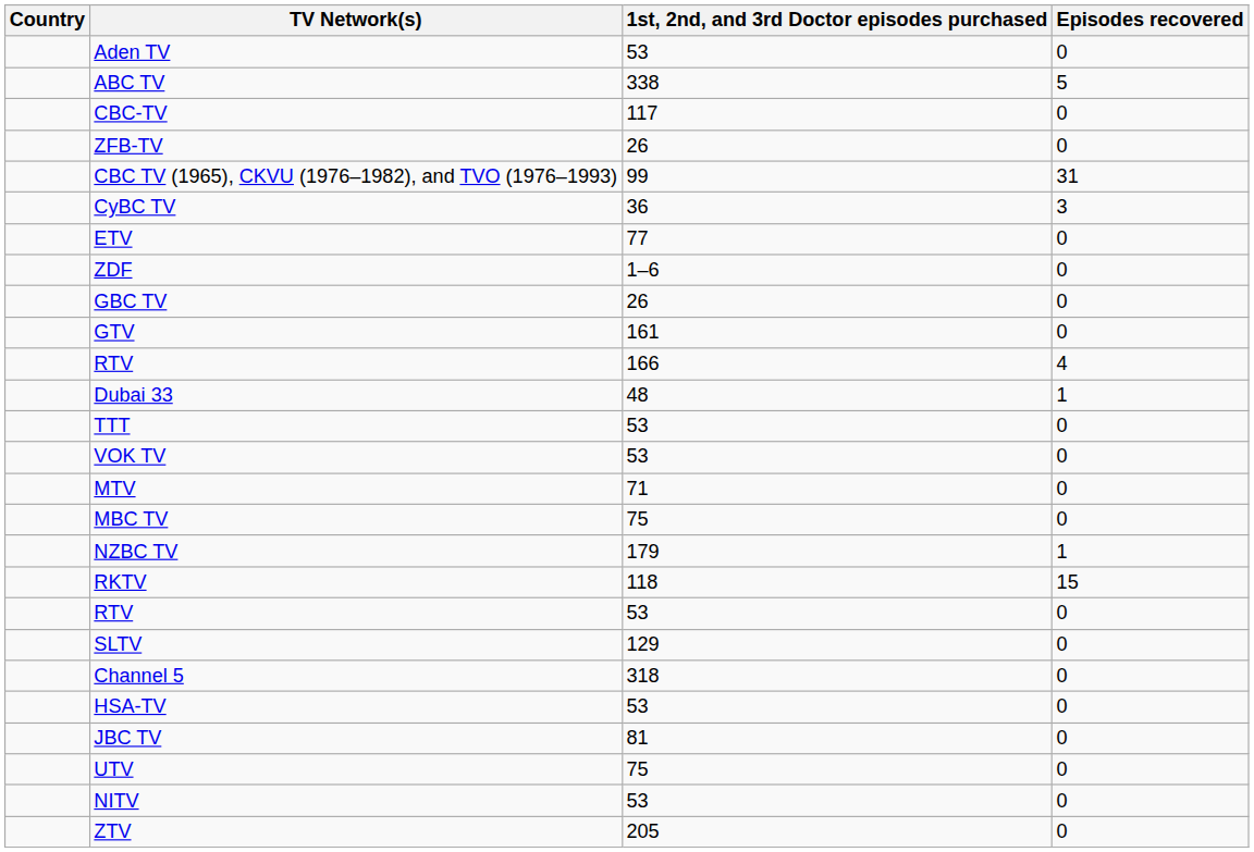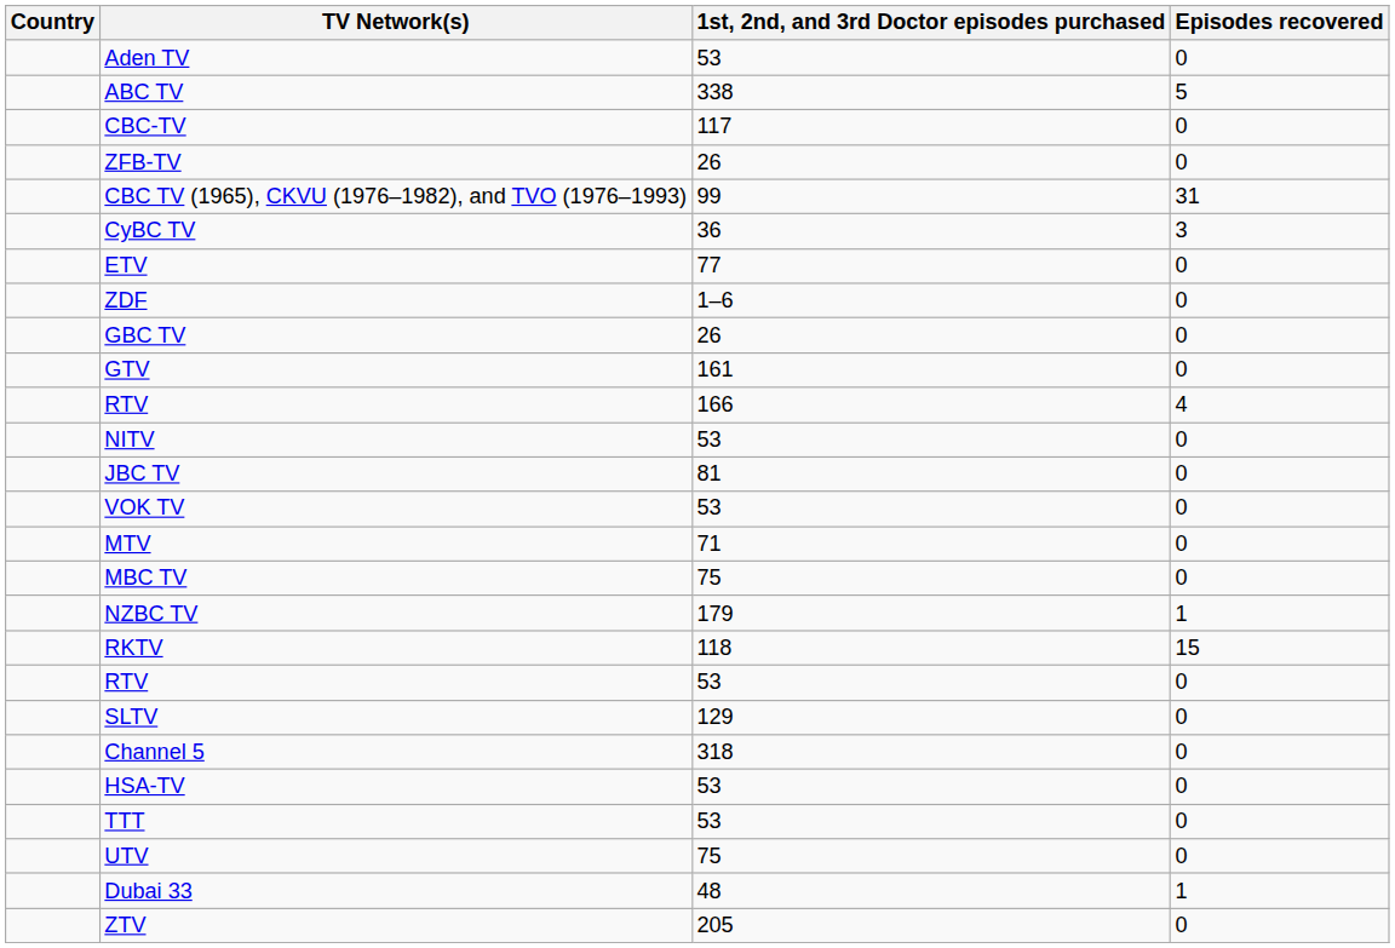 <table class="wikitable">
 <tr>
 <th>Country</th>
 <th>TV Network(s)</th>
 <th>1st, 2nd, and 3rd Doctor episodes purchased</th>
 <th>Episodes recovered</th>
 </tr>
 <tr>
 <td></td>
 <td><a href='#'>Aden TV</a></td>
 <td>53</td>
 <td>0</td>
 </tr>
 <tr>
 <td></td>
 <td><a href='#'>ABC TV</a></td>
 <td>338</td>
 <td>5</td>
 </tr>
 <tr>
 <td></td>
 <td><a href='#'>CBC-TV</a></td>
 <td>117</td>
 <td>0</td>
 </tr>
 <tr>
 <td></td>
 <td><a href='#'>ZFB-TV</a></td>
 <td>26</td>
 <td>0</td>
 </tr>
 <tr>
 <td></td>
 <td><a href='#'>CBC TV</a> (1965), <a href='#'>CKVU</a> (1976–1982), and <a href='#'>TVO</a> (1976–1993)</td>
 <td>99</td>
 <td>31</td>
 </tr>
 <tr>
 <td></td>
 <td><a href='#'>CyBC TV</a></td>
 <td>36</td>
 <td>3</td>
 </tr>
 <tr>
 <td></td>
 <td><a href='#'>ETV</a></td>
 <td>77</td>
 <td>0</td>
 </tr>
 <tr>
 <td></td>
 <td><a href='#'>ZDF</a></td>
 <td>1–6</td>
 <td>0</td>
 </tr>
 <tr>
 <td></td>
 <td><a href='#'>GBC TV</a></td>
 <td>26</td>
 <td>0</td>
 </tr>
 <tr>
 <td></td>
 <td><a href='#'>GTV</a></td>
 <td>161</td>
 <td>0</td>
 </tr>
 <tr>
 <td></td>
 <td><a href='#'>RTV</a></td>
 <td>166</td>
 <td>4</td>
 </tr>
 <tr>
 <td></td>
-<td><a href='#'>Dubai 33</a></td>
-<td>48</td>
-<td>1</td>
+<td><a href='#'>NITV</a></td>
+<td>53</td>
+<td>0</td>
 </tr>
 <tr>
 <td></td>
-<td><a href='#'>TTT</a></td>
-<td>53</td>
+<td><a href='#'>JBC TV</a></td>
+<td>81</td>
 <td>0</td>
 </tr>
 <tr>
 <td></td>
 <td><a href='#'>VOK TV</a></td>
 <td>53</td>
 <td>0</td>
 </tr>
 <tr>
 <td></td>
 <td><a href='#'>MTV</a></td>
 <td>71</td>
 <td>0</td>
 </tr>
 <tr>
 <td></td>
 <td><a href='#'>MBC TV</a></td>
 <td>75</td>
 <td>0</td>
 </tr>
 <tr>
 <td></td>
 <td><a href='#'>NZBC TV</a></td>
 <td>179</td>
 <td>1</td>
 </tr>
 <tr>
 <td></td>
 <td><a href='#'>RKTV</a></td>
 <td>118</td>
 <td>15</td>
 </tr>
 <tr>
 <td></td>
 <td><a href='#'>RTV</a></td>
 <td>53</td>
 <td>0</td>
 </tr>
 <tr>
 <td></td>
 <td><a href='#'>SLTV</a></td>
 <td>129</td>
 <td>0</td>
 </tr>
 <tr>
 <td></td>
 <td><a href='#'>Channel 5</a></td>
 <td>318</td>
 <td>0</td>
 </tr>
 <tr>
 <td></td>
 <td><a href='#'>HSA-TV</a></td>
 <td>53</td>
 <td>0</td>
 </tr>
 <tr>
 <td></td>
-<td><a href='#'>JBC TV</a></td>
-<td>81</td>
+<td><a href='#'>TTT</a></td>
+<td>53</td>
 <td>0</td>
 </tr>
 <tr>
 <td></td>
 <td><a href='#'>UTV</a></td>
 <td>75</td>
 <td>0</td>
 </tr>
 <tr>
 <td></td>
-<td><a href='#'>NITV</a></td>
-<td>53</td>
-<td>0</td>
+<td><a href='#'>Dubai 33</a></td>
+<td>48</td>
+<td>1</td>
 </tr>
 <tr>
 <td></td>
 <td><a href='#'>ZTV</a></td>
 <td>205</td>
 <td>0</td>
 </tr>
 </table>
